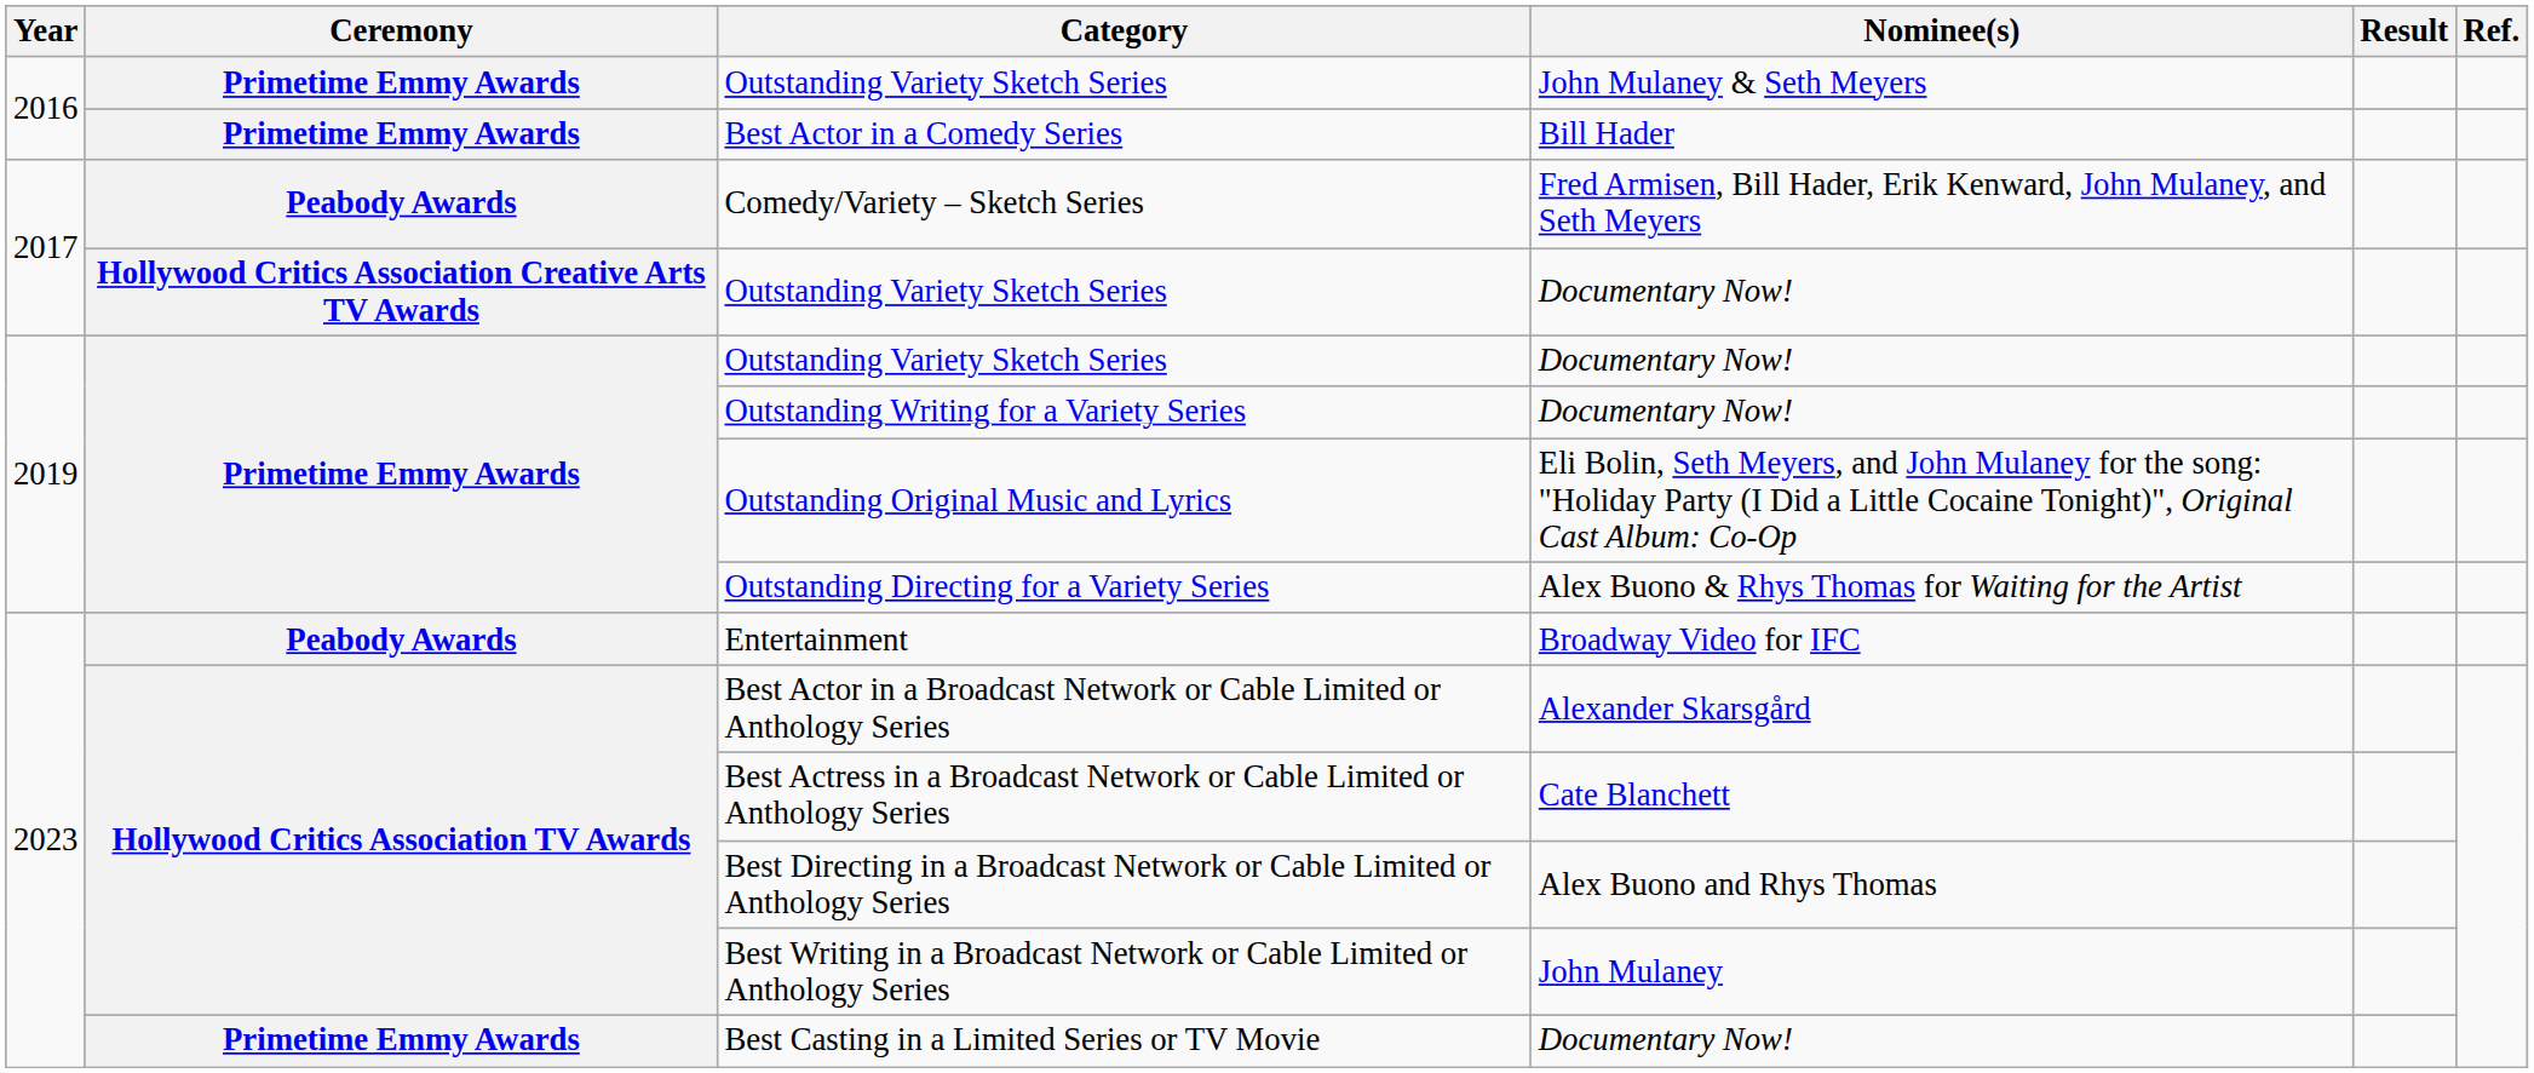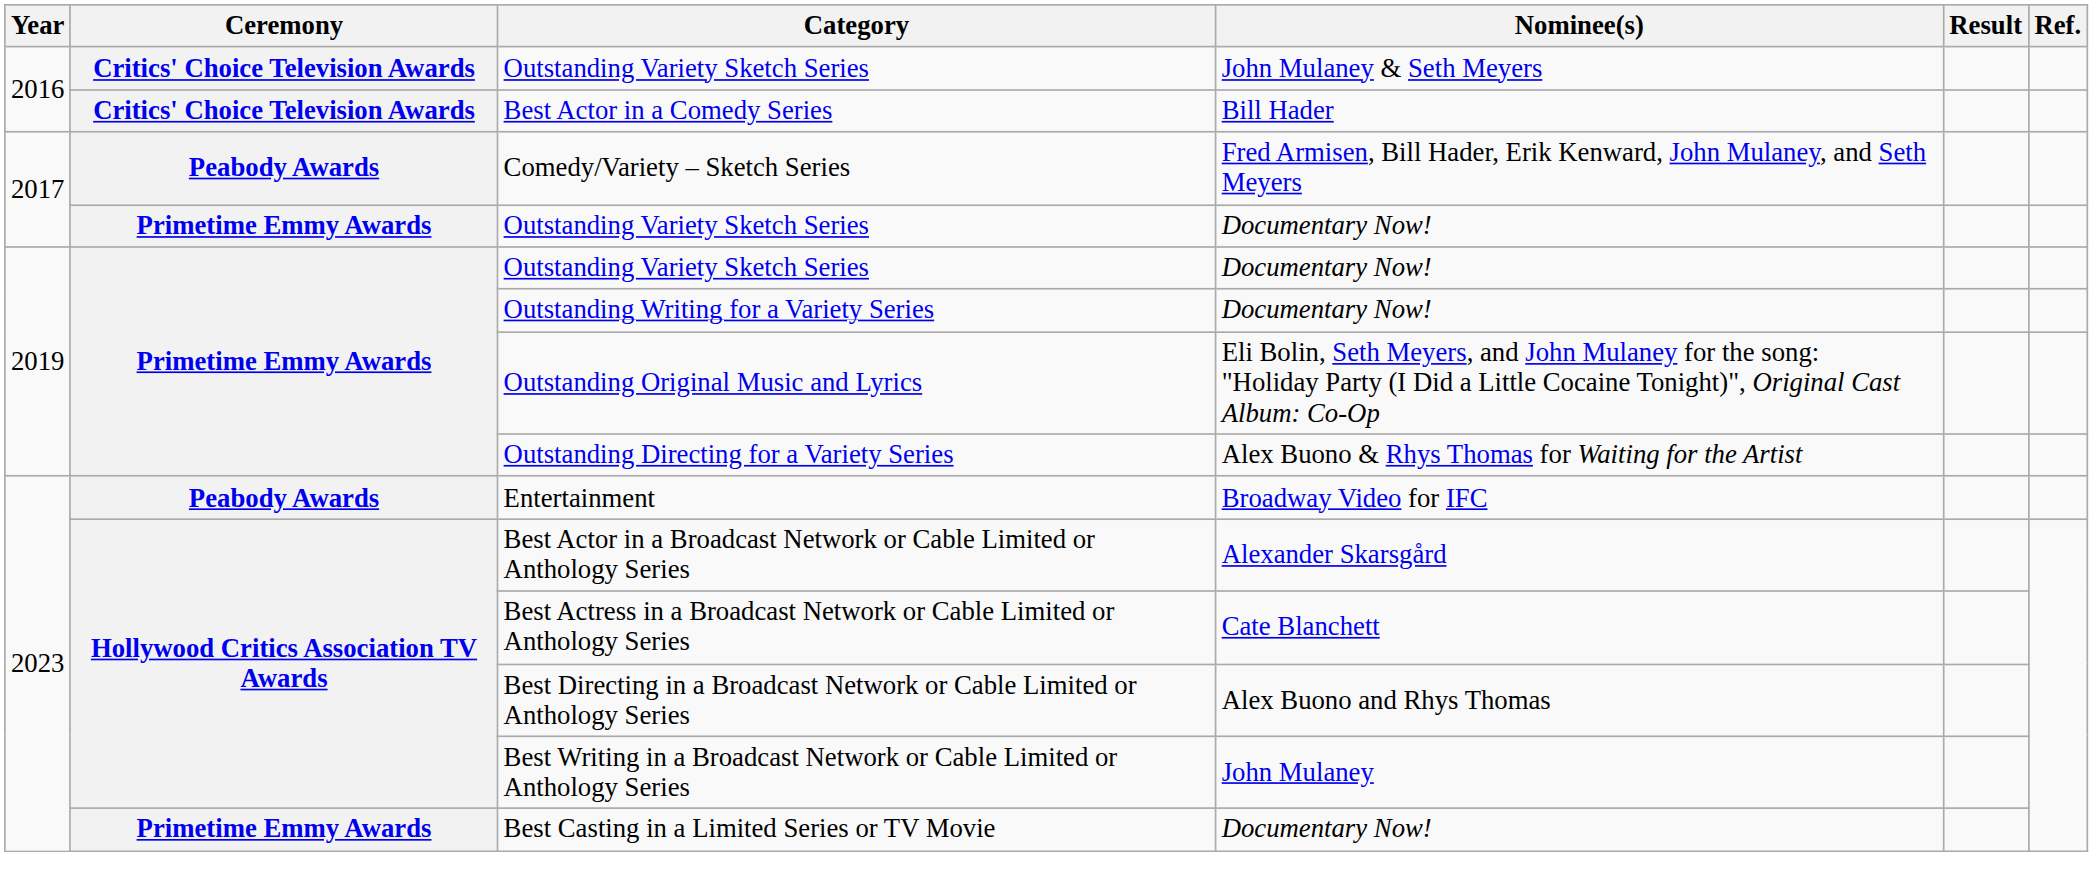 <table class="wikitable unsortable plainrowheaders">
 <tr>
 <th scope="col">Year</th>
 <th scope="col">Ceremony</th>
 <th scope="col">Category</th>
 <th scope="col">Nominee(s)</th>
 <th scope="col">Result</th>
 <th>Ref.</th>
 </tr>
 <tr>
 <td rowspan="2" style="text-align:center;">2016</td>
-<th scope="row" style="text-align:center;"><a href='#'>Primetime Emmy Awards</a></th>
+<th scope="row" style="text-align:center;"><a href='#'>Critics' Choice Television Awards</a></th>
 <td><a href='#'>Outstanding Variety Sketch Series</a></td>
 <td><a href='#'>John Mulaney</a> & <a href='#'>Seth Meyers</a></td>
 <td></td>
 <td></td>
 </tr>
 <tr>
-<th scope="row" style="text-align:center;"><a href='#'>Primetime Emmy Awards</a></th>
+<th scope="row" style="text-align:center;"><a href='#'>Critics' Choice Television Awards</a></th>
 <td><a href='#'>Best Actor in a Comedy Series</a></td>
 <td><a href='#'>Bill Hader</a></td>
 <td></td>
 <td></td>
 </tr>
 <tr>
 <td rowspan="2" style="text-align:center;">2017</td>
 <th scope="row"  style="text-align:center"><a href='#'>Peabody Awards</a></th>
 <td>Comedy/Variety – Sketch Series</td>
 <td><a href='#'>Fred Armisen</a>, Bill Hader, Erik Kenward, <a href='#'>John Mulaney</a>, and <a href='#'>Seth Meyers</a></td>
 <td></td>
 <td></td>
 </tr>
 <tr>
-<th scope="row" style="text-align:center"><a href='#'>Hollywood Critics Association Creative Arts TV Awards</a></th>
+<th scope="row" style="text-align:center;"><a href='#'>Primetime Emmy Awards</a></th>
 <td><a href='#'>Outstanding Variety Sketch Series</a></td>
 <td><em>Documentary Now!</em></td>
 <td></td>
 <td></td>
 </tr>
 <tr>
 <td rowspan="4" style="text-align:center;">2019</td>
 <th scope="row"  style="text-align:center" rowspan=4><a href='#'>Primetime Emmy Awards</a></th>
 <td><a href='#'>Outstanding Variety Sketch Series</a></td>
 <td><em>Documentary Now!</em></td>
 <td></td>
 <td></td>
 </tr>
 <tr>
 <td><a href='#'>Outstanding Writing for a Variety Series</a></td>
 <td><em>Documentary Now!</em></td>
 <td></td>
 <td></td>
 </tr>
 <tr>
 <td><a href='#'>Outstanding Original Music and Lyrics</a></td>
 <td>Eli Bolin, <a href='#'>Seth Meyers</a>, and <a href='#'>John Mulaney</a> for the song: <br> "Holiday Party (I Did a Little Cocaine Tonight)", <em>Original Cast Album: Co-Op</em></td>
 <td></td>
 <td></td>
 </tr>
 <tr>
 <td><a href='#'>Outstanding Directing for a Variety Series</a></td>
 <td>Alex Buono & <a href='#'>Rhys Thomas</a> for <em>Waiting for the Artist</em></td>
 <td></td>
 <td></td>
 </tr>
 <tr>
 <td rowspan="7" style="text-align:center;">2023</td>
 <th scope="row"  style="text-align:center"><a href='#'>Peabody Awards</a></th>
 <td>Entertainment</td>
 <td><a href='#'>Broadway Video</a> for <a href='#'>IFC</a></td>
 <td></td>
 <td></td>
 </tr>
 <tr>
 <th scope="row" rowspan="4" style="text-align:center"><a href='#'>Hollywood Critics Association TV Awards</a></th>
 <td>Best Actor in a Broadcast Network or Cable Limited or Anthology Series</td>
 <td><a href='#'>Alexander Skarsgård</a></td>
 <td></td>
 <td rowspan="5" align="center"></td>
 </tr>
 <tr>
 <td>Best Actress in a Broadcast Network or Cable Limited or Anthology Series</td>
 <td><a href='#'>Cate Blanchett</a></td>
 <td></td>
 </tr>
 <tr>
 <td>Best Directing in a Broadcast Network or Cable Limited or Anthology Series</td>
 <td>Alex Buono and Rhys Thomas </td>
 <td></td>
 </tr>
 <tr>
 <td>Best Writing in a Broadcast Network or Cable Limited or Anthology Series</td>
 <td><a href='#'>John Mulaney</a> </td>
 <td></td>
 </tr>
 <tr>
 <th scope="row" style="text-align:center;"><a href='#'>Primetime Emmy Awards</a></th>
 <td>Best Casting in a Limited Series or TV Movie</td>
 <td><em>Documentary Now!</em></td>
 <td></td>
 </tr>
 <tr>
 </tr>
 </table>
